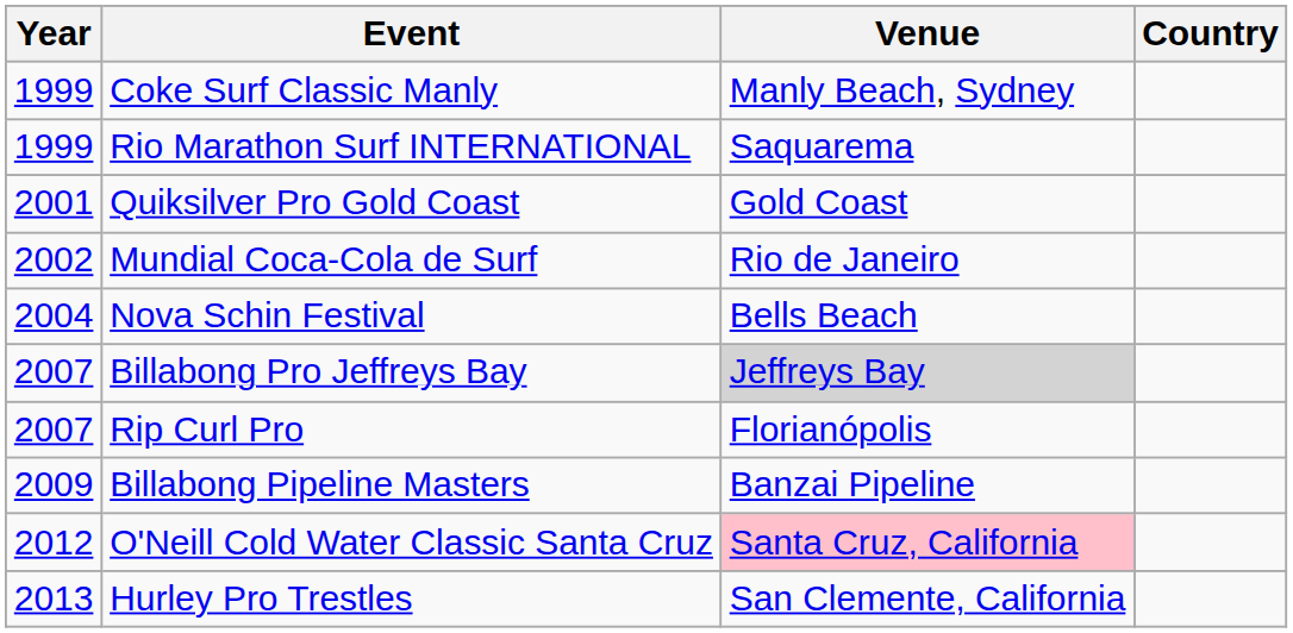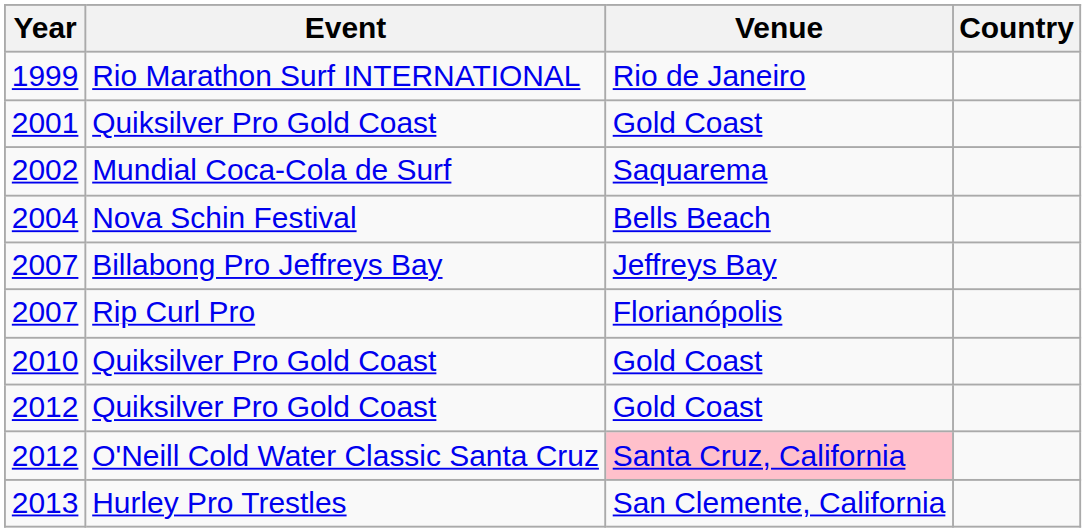 <table class="wikitable">
 <tr>
 <th>Year</th>
 <th>Event</th>
 <th>Venue</th>
 <th>Country</th>
 </tr>
 <tr>
 <td><a href='#'>1999</a></td>
-<td><a href='#'>Coke Surf Classic Manly</a></td>
-<td><a href='#'>Manly Beach</a>, <a href='#'>Sydney</a></td>
-<td></td>
-</tr>
-<tr>
-<td><a href='#'>1999</a></td>
 <td><a href='#'>Rio Marathon Surf INTERNATIONAL</a></td>
-<td><a href='#'>Saquarema</a></td>
+<td><a href='#'>Rio de Janeiro</a></td>
 <td></td>
 </tr>
 <tr>
 <td><a href='#'>2001</a></td>
 <td><a href='#'>Quiksilver Pro Gold Coast</a></td>
 <td><a href='#'>Gold Coast</a></td>
 <td></td>
 </tr>
 <tr>
 <td><a href='#'>2002</a></td>
 <td><a href='#'>Mundial Coca-Cola de Surf</a></td>
-<td><a href='#'>Rio de Janeiro</a></td>
+<td><a href='#'>Saquarema</a></td>
 <td></td>
 </tr>
 <tr>
 <td><a href='#'>2004</a></td>
 <td><a href='#'>Nova Schin Festival</a></td>
 <td><a href='#'>Bells Beach</a></td>
 <td></td>
 </tr>
 <tr>
 <td><a href='#'>2007</a></td>
 <td><a href='#'>Billabong Pro Jeffreys Bay</a></td>
-<td style="background: lightgrey;"><a href='#'>Jeffreys Bay</a></td>
+<td><a href='#'>Jeffreys Bay</a></td>
 <td></td>
 </tr>
 <tr>
 <td><a href='#'>2007</a></td>
 <td><a href='#'>Rip Curl Pro</a></td>
 <td><a href='#'>Florianópolis</a></td>
 <td></td>
 </tr>
 <tr>
-<td><a href='#'>2009</a></td>
-<td><a href='#'>Billabong Pipeline Masters</a></td>
-<td><a href='#'>Banzai Pipeline</a></td>
+<td><a href='#'>2010</a></td>
+<td><a href='#'>Quiksilver Pro Gold Coast</a></td>
+<td><a href='#'>Gold Coast</a></td>
+<td></td>
+</tr>
+<tr>
+<td><a href='#'>2012</a></td>
+<td><a href='#'>Quiksilver Pro Gold Coast</a></td>
+<td><a href='#'>Gold Coast</a></td>
 <td></td>
 </tr>
 <tr>
 <td><a href='#'>2012</a></td>
 <td><a href='#'>O'Neill Cold Water Classic Santa Cruz</a></td>
 <td style="background: pink;"><a href='#'>Santa Cruz, California</a></td>
 <td></td>
 </tr>
 <tr>
 <td><a href='#'>2013</a></td>
 <td><a href='#'>Hurley Pro Trestles</a></td>
 <td><a href='#'>San Clemente, California</a></td>
 <td></td>
 </tr>
 </table>
